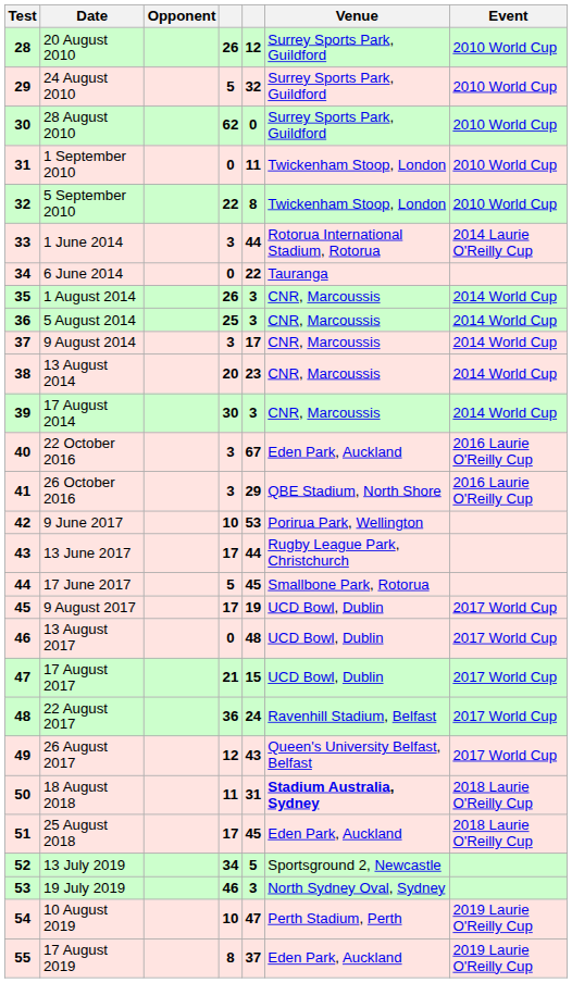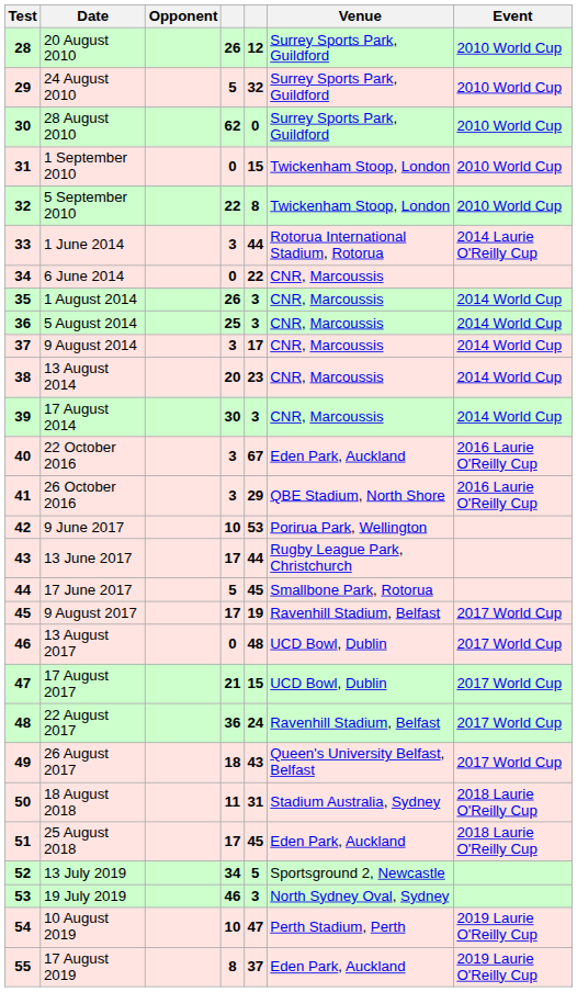 <table class="wikitable sortable" style="width:100%">
 <tr>
 <th>Test</th>
 <th>Date</th>
 <th>Opponent</th>
 <th></th>
 <th></th>
 <th>Venue</th>
 <th>Event</th>
 </tr>
 <tr bgcolor="CCFFCC">
 <td align="center"><strong>28</strong></td>
 <td>20 August 2010</td>
 <td></td>
 <td align="center"><strong>26</strong></td>
 <td align="center"><strong>12</strong></td>
 <td><a href='#'>Surrey Sports Park</a>, <a href='#'>Guildford</a></td>
 <td><a href='#'>2010 World Cup</a></td>
 </tr>
 <tr bgcolor="FFE4E1">
 <td align="center"><strong>29</strong></td>
 <td>24 August 2010</td>
 <td></td>
 <td align="center"><strong>5</strong></td>
 <td align="center"><strong>32</strong></td>
 <td><a href='#'>Surrey Sports Park</a>, <a href='#'>Guildford</a></td>
 <td><a href='#'>2010 World Cup</a></td>
 </tr>
 <tr bgcolor="CCFFCC">
 <td align="center"><strong>30</strong></td>
 <td>28 August 2010</td>
 <td></td>
 <td align="center"><strong>62</strong></td>
 <td align="center"><strong>0</strong></td>
 <td><a href='#'>Surrey Sports Park</a>, <a href='#'>Guildford</a></td>
 <td><a href='#'>2010 World Cup</a></td>
 </tr>
 <tr bgcolor="FFE4E1">
 <td align="center"><strong>31</strong></td>
 <td>1 September 2010</td>
 <td></td>
 <td align="center"><strong>0</strong></td>
-<td align="center"><strong>11</strong></td>
+<td align="center"><strong>15</strong></td>
 <td><a href='#'>Twickenham Stoop</a>, <a href='#'>London</a></td>
 <td><a href='#'>2010 World Cup</a></td>
 </tr>
 <tr bgcolor="CCFFCC">
 <td align="center"><strong>32</strong></td>
 <td>5 September 2010</td>
 <td></td>
 <td align="center"><strong>22</strong></td>
 <td align="center"><strong>8</strong></td>
 <td><a href='#'>Twickenham Stoop</a>, <a href='#'>London</a></td>
 <td><a href='#'>2010 World Cup</a></td>
 </tr>
 <tr bgcolor="FFE4E1">
 <td align="center"><strong>33</strong></td>
 <td>1 June 2014</td>
 <td></td>
 <td align="center"><strong>3</strong></td>
 <td align="center"><strong>44</strong></td>
 <td><a href='#'>Rotorua International Stadium</a>, <a href='#'>Rotorua</a></td>
 <td><a href='#'>2014 Laurie O'Reilly Cup</a></td>
 </tr>
 <tr bgcolor="FFE4E1">
 <td align="center"><strong>34</strong></td>
 <td>6 June 2014</td>
 <td></td>
 <td align="center"><strong>0</strong></td>
 <td align="center"><strong>22</strong></td>
-<td><a href='#'>Tauranga</a></td>
+<td><a href='#'>CNR</a>, <a href='#'>Marcoussis</a></td>
 <td></td>
 </tr>
 <tr bgcolor="CCFFCC">
 <td align="center"><strong>35</strong></td>
 <td>1 August 2014</td>
 <td></td>
 <td align="center"><strong>26</strong></td>
 <td align="center"><strong>3</strong></td>
 <td><a href='#'>CNR</a>, <a href='#'>Marcoussis</a></td>
 <td><a href='#'>2014 World Cup</a></td>
 </tr>
 <tr bgcolor="CCFFCC">
 <td align="center"><strong>36</strong></td>
 <td>5 August 2014</td>
 <td></td>
 <td align="center"><strong>25</strong></td>
 <td align="center"><strong>3</strong></td>
 <td><a href='#'>CNR</a>, <a href='#'>Marcoussis</a></td>
 <td><a href='#'>2014 World Cup</a></td>
 </tr>
 <tr bgcolor="FFE4E1">
 <td align="center"><strong>37</strong></td>
 <td>9 August 2014</td>
 <td></td>
 <td align="center"><strong>3</strong></td>
 <td align="center"><strong>17</strong></td>
 <td><a href='#'>CNR</a>, <a href='#'>Marcoussis</a></td>
 <td><a href='#'>2014 World Cup</a></td>
 </tr>
 <tr bgcolor="FFE4E1">
 <td align="center"><strong>38</strong></td>
 <td>13 August 2014</td>
 <td></td>
 <td align="center"><strong>20</strong></td>
 <td align="center"><strong>23</strong></td>
 <td><a href='#'>CNR</a>, <a href='#'>Marcoussis</a></td>
 <td><a href='#'>2014 World Cup</a></td>
 </tr>
 <tr bgcolor="CCFFCC">
 <td align="center"><strong>39</strong></td>
 <td>17 August 2014</td>
 <td></td>
 <td align="center"><strong>30</strong></td>
 <td align="center"><strong>3</strong></td>
 <td><a href='#'>CNR</a>, <a href='#'>Marcoussis</a></td>
 <td><a href='#'>2014 World Cup</a></td>
 </tr>
 <tr bgcolor="FFE4E1">
 <td align="center"><strong>40</strong></td>
 <td>22 October 2016</td>
 <td></td>
 <td align="center"><strong>3</strong></td>
 <td align="center"><strong>67</strong></td>
 <td><a href='#'>Eden Park</a>, <a href='#'>Auckland</a></td>
 <td><a href='#'>2016 Laurie O'Reilly Cup</a></td>
 </tr>
 <tr bgcolor="FFE4E1">
 <td align="center"><strong>41</strong></td>
 <td>26 October 2016</td>
 <td></td>
 <td align="center"><strong>3</strong></td>
 <td align="center"><strong>29</strong></td>
 <td><a href='#'>QBE Stadium</a>, <a href='#'>North Shore</a></td>
 <td><a href='#'>2016 Laurie O'Reilly Cup</a></td>
 </tr>
 <tr bgcolor="FFE4E1">
 <td align="center"><strong>42</strong></td>
 <td>9 June 2017</td>
 <td></td>
 <td align="center"><strong>10</strong></td>
 <td align="center"><strong>53</strong></td>
 <td><a href='#'>Porirua Park</a>, <a href='#'>Wellington</a></td>
 <td></td>
 </tr>
 <tr bgcolor="FFE4E1">
 <td align="center"><strong>43</strong></td>
 <td>13 June 2017</td>
 <td></td>
 <td align="center"><strong>17</strong></td>
 <td align="center"><strong>44</strong></td>
 <td><a href='#'>Rugby League Park</a>, <a href='#'>Christchurch</a></td>
 <td></td>
 </tr>
 <tr bgcolor="FFE4E1">
 <td align="center"><strong>44</strong></td>
 <td>17 June 2017</td>
 <td></td>
 <td align="center"><strong>5</strong></td>
 <td align="center"><strong>45</strong></td>
 <td><a href='#'>Smallbone Park</a>, <a href='#'>Rotorua</a></td>
 <td></td>
 </tr>
 <tr bgcolor="FFE4E1">
 <td align="center"><strong>45</strong></td>
 <td>9 August 2017</td>
 <td></td>
 <td align="center"><strong>17</strong></td>
 <td align="center"><strong>19</strong></td>
-<td><a href='#'>UCD Bowl</a>, <a href='#'>Dublin</a></td>
+<td><a href='#'>Ravenhill Stadium</a>, <a href='#'>Belfast</a></td>
 <td><a href='#'>2017 World Cup</a></td>
 </tr>
 <tr bgcolor="FFE4E1">
 <td align="center"><strong>46</strong></td>
 <td>13 August 2017</td>
 <td></td>
 <td align="center"><strong>0</strong></td>
 <td align="center"><strong>48</strong></td>
 <td><a href='#'>UCD Bowl</a>, <a href='#'>Dublin</a></td>
 <td><a href='#'>2017 World Cup</a></td>
 </tr>
 <tr bgcolor="CCFFCC">
 <td align="center"><strong>47</strong></td>
 <td>17 August 2017</td>
 <td></td>
 <td align="center"><strong>21</strong></td>
 <td align="center"><strong>15</strong></td>
 <td><a href='#'>UCD Bowl</a>, <a href='#'>Dublin</a></td>
 <td><a href='#'>2017 World Cup</a></td>
 </tr>
 <tr bgcolor="CCFFCC">
 <td align="center"><strong>48</strong></td>
 <td>22 August 2017</td>
 <td></td>
 <td align="center"><strong>36</strong></td>
 <td align="center"><strong>24</strong></td>
 <td><a href='#'>Ravenhill Stadium</a>, <a href='#'>Belfast</a></td>
 <td><a href='#'>2017 World Cup</a></td>
 </tr>
 <tr bgcolor="FFE4E1">
 <td align="center"><strong>49</strong></td>
 <td>26 August 2017</td>
 <td></td>
-<td align="center"><strong>12</strong></td>
+<td align="center"><strong>18</strong></td>
 <td align="center"><strong>43</strong></td>
 <td><a href='#'>Queen's University Belfast</a>, <a href='#'>Belfast</a></td>
 <td><a href='#'>2017 World Cup</a></td>
 </tr>
 <tr bgcolor="FFE4E1">
 <td align="center"><strong>50</strong></td>
 <td>18 August 2018</td>
 <td></td>
 <td align="center"><strong>11</strong></td>
 <td align="center"><strong>31</strong></td>
-<td><strong><a href='#'>Stadium Australia</a>, <a href='#'>Sydney</a></strong></td>
+<td><a href='#'>Stadium Australia</a>, <a href='#'>Sydney</a></td>
 <td><a href='#'>2018 Laurie O'Reilly Cup</a></td>
 </tr>
 <tr bgcolor="FFE4E1">
 <td align="center"><strong>51</strong></td>
 <td>25 August 2018</td>
 <td></td>
 <td align="center"><strong>17</strong></td>
 <td align="center"><strong>45</strong></td>
 <td><a href='#'>Eden Park</a>, <a href='#'>Auckland</a></td>
 <td><a href='#'>2018 Laurie O'Reilly Cup</a></td>
 </tr>
 <tr bgcolor="CCFFCC">
 <td align="center"><strong>52</strong></td>
 <td>13 July 2019</td>
 <td></td>
 <td align="center"><strong>34</strong></td>
 <td align="center"><strong>5</strong></td>
 <td>Sportsground 2, <a href='#'>Newcastle</a></td>
 <td></td>
 </tr>
 <tr bgcolor="CCFFCC">
 <td align="center"><strong>53</strong></td>
 <td>19 July 2019</td>
 <td></td>
 <td align="center"><strong>46</strong></td>
 <td align="center"><strong>3</strong></td>
 <td><a href='#'>North Sydney Oval</a>, <a href='#'>Sydney</a></td>
 <td></td>
 </tr>
 <tr bgcolor="FFE4E1">
 <td align="center"><strong>54</strong></td>
 <td>10 August 2019</td>
 <td></td>
 <td align="center"><strong>10</strong></td>
 <td align="center"><strong>47</strong></td>
 <td><a href='#'>Perth Stadium</a>, <a href='#'>Perth</a></td>
 <td><a href='#'>2019 Laurie O'Reilly Cup</a></td>
 </tr>
 <tr bgcolor="FFE4E1">
 <td align="center"><strong>55</strong></td>
 <td>17 August 2019</td>
 <td></td>
 <td align="center"><strong>8</strong></td>
 <td align="center"><strong>37</strong></td>
 <td><a href='#'>Eden Park</a>, <a href='#'>Auckland</a></td>
 <td><a href='#'>2019 Laurie O'Reilly Cup</a></td>
 </tr>
 </table>
